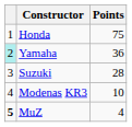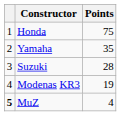 <table class="wikitable" style="font-size: 95%;">
 <tr>
 <th></th>
 <th>Constructor</th>
 <th>Points</th>
 </tr>
 <tr>
 <td align=center>1</td>
 <td> <a href='#'>Honda</a></td>
 <td align=right>75</td>
 </tr>
 <tr>
-<td align=center style="background: paleturquoise;">2</td>
+<td align=center>2</td>
 <td> <a href='#'>Yamaha</a></td>
-<td align=right>36</td>
+<td align=right>35</td>
 </tr>
 <tr>
 <td align=center>3</td>
 <td> <a href='#'>Suzuki</a></td>
 <td align=right>28</td>
 </tr>
 <tr>
 <td align=center>4</td>
 <td> <a href='#'>Modenas</a> <a href='#'>KR3</a></td>
-<td align=right>10</td>
+<td align=right>19</td>
 </tr>
 <tr>
 <td align=center><strong>5</strong></td>
 <td> <a href='#'>MuZ</a></td>
 <td align=right>4</td>
 </tr>
 </table>
